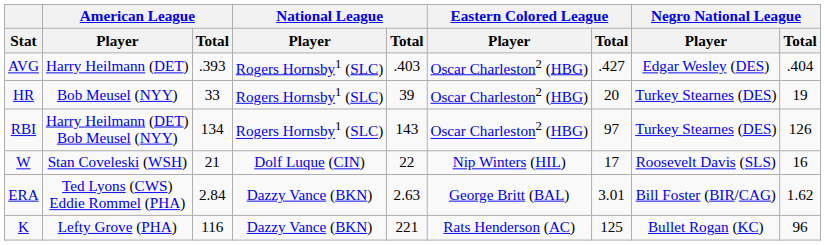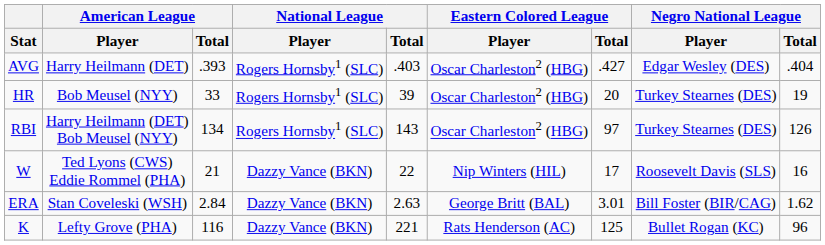 <table class="wikitable" style="text-align:center;">
 <tr>
 <th></th>
 <th colspan=2><a href='#'>American League</a></th>
 <th colspan=2><a href='#'>National League</a></th>
 <th colspan=2><a href='#'>Eastern Colored League</a></th>
 <th colspan=2><a href='#'>Negro National League</a></th>
 </tr>
 <tr>
 <th>Stat</th>
 <th>Player</th>
 <th>Total</th>
 <th>Player</th>
 <th>Total</th>
 <th>Player</th>
 <th>Total</th>
 <th>Player</th>
 <th>Total</th>
 </tr>
 <tr>
 <td><a href='#'>AVG</a></td>
 <td><a href='#'>Harry Heilmann</a> (<a href='#'>DET</a>)</td>
 <td>.393</td>
 <td><a href='#'>Rogers Hornsby</a><sup>1</sup> (<a href='#'>SLC</a>)</td>
 <td>.403</td>
 <td><a href='#'>Oscar Charleston</a><sup>2</sup> (<a href='#'>HBG</a>)</td>
 <td>.427</td>
 <td><a href='#'>Edgar Wesley</a> (<a href='#'>DES</a>)</td>
 <td>.404</td>
 </tr>
 <tr>
 <td><a href='#'>HR</a></td>
 <td><a href='#'>Bob Meusel</a> (<a href='#'>NYY</a>)</td>
 <td>33</td>
 <td><a href='#'>Rogers Hornsby</a><sup>1</sup> (<a href='#'>SLC</a>)</td>
 <td>39</td>
 <td><a href='#'>Oscar Charleston</a><sup>2</sup> (<a href='#'>HBG</a>)</td>
 <td>20</td>
 <td><a href='#'>Turkey Stearnes</a> (<a href='#'>DES</a>)</td>
 <td>19</td>
 </tr>
 <tr>
 <td><a href='#'>RBI</a></td>
 <td><a href='#'>Harry Heilmann</a> (<a href='#'>DET</a>)<br><a href='#'>Bob Meusel</a> (<a href='#'>NYY</a>)</td>
 <td>134</td>
 <td><a href='#'>Rogers Hornsby</a><sup>1</sup> (<a href='#'>SLC</a>)</td>
 <td>143</td>
 <td><a href='#'>Oscar Charleston</a><sup>2</sup> (<a href='#'>HBG</a>)</td>
 <td>97</td>
 <td><a href='#'>Turkey Stearnes</a> (<a href='#'>DES</a>)</td>
 <td>126</td>
 </tr>
 <tr>
 <td><a href='#'>W</a></td>
-<td><a href='#'>Stan Coveleski</a> (<a href='#'>WSH</a>)</td>
+<td><a href='#'>Ted Lyons</a> (<a href='#'>CWS</a>)<br><a href='#'>Eddie Rommel</a> (<a href='#'>PHA</a>)</td>
 <td>21</td>
-<td><a href='#'>Dolf Luque</a> (<a href='#'>CIN</a>)</td>
+<td><a href='#'>Dazzy Vance</a> (<a href='#'>BKN</a>)</td>
 <td>22</td>
 <td><a href='#'>Nip Winters</a> (<a href='#'>HIL</a>)</td>
 <td>17</td>
 <td><a href='#'>Roosevelt Davis</a> (<a href='#'>SLS</a>)</td>
 <td>16</td>
 </tr>
 <tr>
 <td><a href='#'>ERA</a></td>
-<td><a href='#'>Ted Lyons</a> (<a href='#'>CWS</a>)<br><a href='#'>Eddie Rommel</a> (<a href='#'>PHA</a>)</td>
+<td><a href='#'>Stan Coveleski</a> (<a href='#'>WSH</a>)</td>
 <td>2.84</td>
 <td><a href='#'>Dazzy Vance</a> (<a href='#'>BKN</a>)</td>
 <td>2.63</td>
 <td><a href='#'>George Britt</a> (<a href='#'>BAL</a>)</td>
 <td>3.01</td>
 <td><a href='#'>Bill Foster</a> (<a href='#'>BIR</a>/<a href='#'>CAG</a>)</td>
 <td>1.62</td>
 </tr>
 <tr>
 <td><a href='#'>K</a></td>
 <td><a href='#'>Lefty Grove</a> (<a href='#'>PHA</a>)</td>
 <td>116</td>
 <td><a href='#'>Dazzy Vance</a> (<a href='#'>BKN</a>)</td>
 <td>221</td>
 <td><a href='#'>Rats Henderson</a> (<a href='#'>AC</a>)</td>
 <td>125</td>
 <td><a href='#'>Bullet Rogan</a> (<a href='#'>KC</a>)</td>
 <td>96</td>
 </tr>
 </table>
